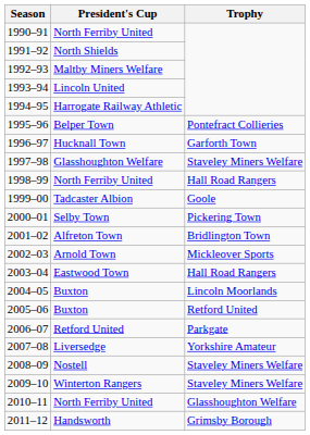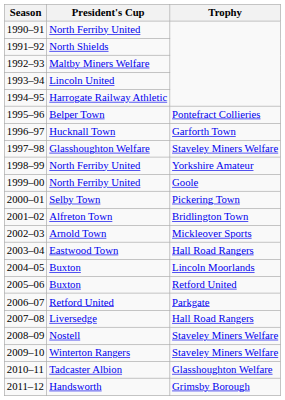 <table class=wikitable>
 <tr>
 <th>Season</th>
 <th>President's Cup</th>
 <th>Trophy</th>
 </tr>
 <tr>
 <td>1990–91</td>
 <td><a href='#'>North Ferriby United</a></td>
 </tr>
 <tr>
 <td>1991–92</td>
 <td><a href='#'>North Shields</a></td>
 </tr>
 <tr>
 <td>1992–93</td>
 <td><a href='#'>Maltby Miners Welfare</a></td>
 </tr>
 <tr>
 <td>1993–94</td>
 <td><a href='#'>Lincoln United</a></td>
 </tr>
 <tr>
 <td>1994–95</td>
 <td><a href='#'>Harrogate Railway Athletic</a></td>
 </tr>
 <tr>
 <td>1995–96</td>
 <td><a href='#'>Belper Town</a></td>
 <td><a href='#'>Pontefract Collieries</a></td>
 </tr>
 <tr>
 <td>1996–97</td>
 <td><a href='#'>Hucknall Town</a></td>
 <td><a href='#'>Garforth Town</a></td>
 </tr>
 <tr>
 <td>1997–98</td>
 <td><a href='#'>Glasshoughton Welfare</a></td>
 <td><a href='#'>Staveley Miners Welfare</a></td>
 </tr>
 <tr>
 <td>1998–99</td>
 <td><a href='#'>North Ferriby United</a></td>
-<td><a href='#'>Hall Road Rangers</a></td>
+<td><a href='#'>Yorkshire Amateur</a></td>
 </tr>
 <tr>
 <td>1999–00</td>
-<td><a href='#'>Tadcaster Albion</a></td>
+<td><a href='#'>North Ferriby United</a></td>
 <td><a href='#'>Goole</a></td>
 </tr>
 <tr>
 <td>2000–01</td>
 <td><a href='#'>Selby Town</a></td>
 <td><a href='#'>Pickering Town</a></td>
 </tr>
 <tr>
 <td>2001–02</td>
 <td><a href='#'>Alfreton Town</a></td>
 <td><a href='#'>Bridlington Town</a></td>
 </tr>
 <tr>
 <td>2002–03</td>
 <td><a href='#'>Arnold Town</a></td>
 <td><a href='#'>Mickleover Sports</a></td>
 </tr>
 <tr>
 <td>2003–04</td>
 <td><a href='#'>Eastwood Town</a></td>
 <td><a href='#'>Hall Road Rangers</a></td>
 </tr>
 <tr>
 <td>2004–05</td>
 <td><a href='#'>Buxton</a></td>
 <td><a href='#'>Lincoln Moorlands</a></td>
 </tr>
 <tr>
 <td>2005–06</td>
 <td><a href='#'>Buxton</a></td>
 <td><a href='#'>Retford United</a></td>
 </tr>
 <tr>
 <td>2006–07</td>
 <td><a href='#'>Retford United</a></td>
 <td><a href='#'>Parkgate</a></td>
 </tr>
 <tr>
 <td>2007–08</td>
 <td><a href='#'>Liversedge</a></td>
-<td><a href='#'>Yorkshire Amateur</a></td>
+<td><a href='#'>Hall Road Rangers</a></td>
 </tr>
 <tr>
 <td>2008–09</td>
 <td><a href='#'>Nostell</a></td>
 <td><a href='#'>Staveley Miners Welfare</a></td>
 </tr>
 <tr>
 <td>2009–10</td>
 <td><a href='#'>Winterton Rangers</a></td>
 <td><a href='#'>Staveley Miners Welfare</a></td>
 </tr>
 <tr>
 <td>2010–11</td>
-<td><a href='#'>North Ferriby United</a></td>
+<td><a href='#'>Tadcaster Albion</a></td>
 <td><a href='#'>Glasshoughton Welfare</a></td>
 </tr>
 <tr>
 <td>2011–12</td>
 <td><a href='#'>Handsworth</a></td>
 <td><a href='#'>Grimsby Borough</a></td>
 </tr>
 </table>
